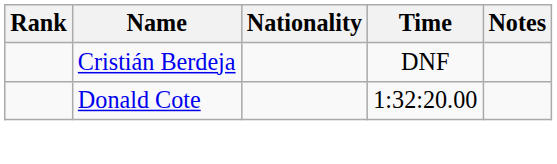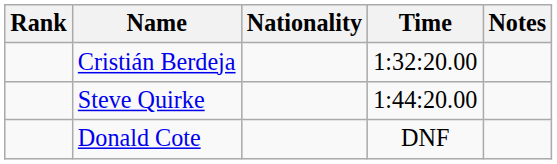 <table class="wikitable sortable" style="text-align:center">
 <tr>
 <th>Rank</th>
 <th>Name</th>
 <th>Nationality</th>
 <th>Time</th>
 <th>Notes</th>
 </tr>
 <tr>
 <td align=center></td>
 <td align=left><a href='#'>Cristián Berdeja</a></td>
 <td align=left></td>
-<td>DNF</td>
+<td>1:32:20.00</td>
+<td></td>
+</tr>
+<tr>
+<td align=center></td>
+<td align=left><a href='#'>Steve Quirke</a></td>
+<td align=left></td>
+<td>1:44:20.00</td>
 <td></td>
 </tr>
 <tr>
 <td align=center></td>
 <td align=left><a href='#'>Donald Cote</a></td>
 <td align=left></td>
-<td>1:32:20.00</td>
+<td>DNF</td>
 <td></td>
 </tr>
 </table>
